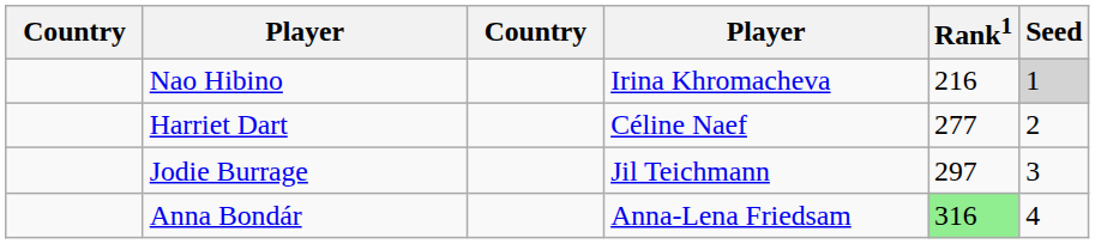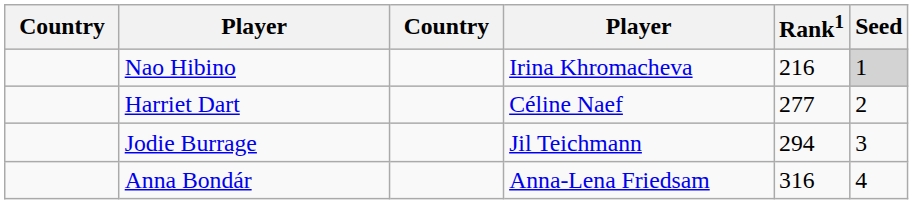 <table class="sortable wikitable">
 <tr>
 <th width="70">Country</th>
 <th width="175">Player</th>
 <th width="70">Country</th>
 <th width="175">Player</th>
 <th>Rank<sup>1</sup></th>
 <th>Seed</th>
 </tr>
 <tr>
 <td></td>
 <td><a href='#'>Nao Hibino</a></td>
 <td></td>
 <td><a href='#'>Irina Khromacheva</a></td>
 <td>216</td>
 <td style="background: lightgrey;">1</td>
 </tr>
 <tr>
 <td></td>
 <td><a href='#'>Harriet Dart</a></td>
 <td></td>
 <td><a href='#'>Céline Naef</a></td>
 <td>277</td>
 <td>2</td>
 </tr>
 <tr>
 <td></td>
 <td><a href='#'>Jodie Burrage</a></td>
 <td></td>
 <td><a href='#'>Jil Teichmann</a></td>
-<td>297</td>
+<td>294</td>
 <td>3</td>
 </tr>
 <tr>
 <td></td>
 <td><a href='#'>Anna Bondár</a></td>
 <td></td>
 <td><a href='#'>Anna-Lena Friedsam</a></td>
-<td style="background: lightgreen;">316</td>
+<td>316</td>
 <td>4</td>
 </tr>
 </table>
